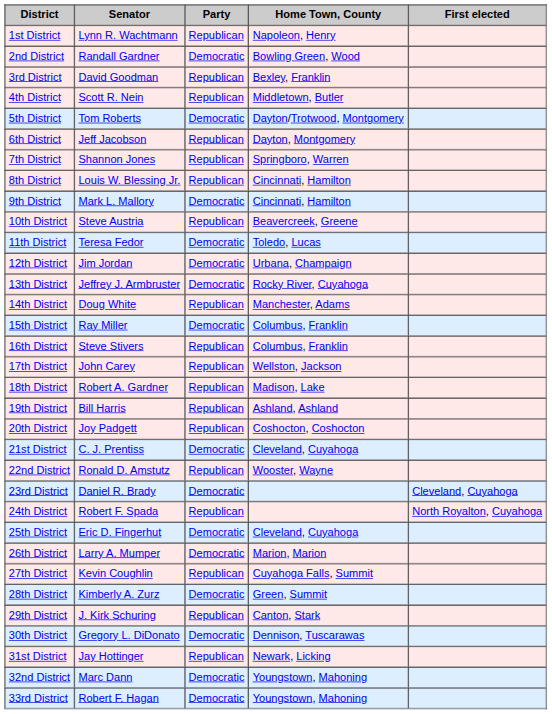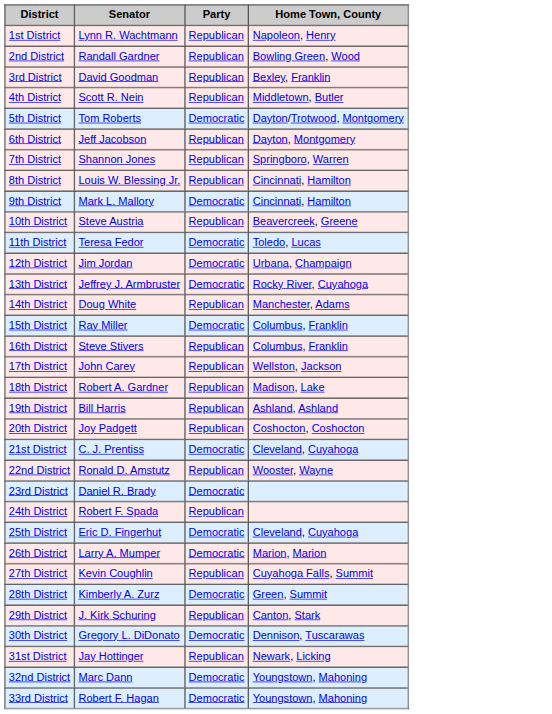 <table border="1" cellspacing="0" cellpadding="5">
 <tr style="background-color:#cccccc;">
 <th><strong>District</strong></th>
 <th><strong>Senator</strong></th>
 <th><strong>Party</strong></th>
 <th><strong>Home Town, County</strong></th>
-<th><strong>First elected</strong></th>
 </tr>
 <tr style="background-color:#FFE8E8;">
 <td><a href='#'>1st District</a></td>
 <td><a href='#'>Lynn R. Wachtmann</a></td>
 <td><a href='#'>Republican</a></td>
 <td><a href='#'>Napoleon</a>, <a href='#'>Henry</a></td>
-<td> </td>
 </tr>
 <tr style="background-color:#FFE8E8;">
 <td><a href='#'>2nd District</a></td>
 <td><a href='#'>Randall Gardner</a></td>
-<td><a href='#'>Democratic</a></td>
+<td><a href='#'>Republican</a></td>
 <td><a href='#'>Bowling Green</a>, <a href='#'>Wood</a></td>
-<td> </td>
 </tr>
 <tr style="background-color:#FFE8E8;">
 <td><a href='#'>3rd District</a></td>
 <td><a href='#'>David Goodman</a></td>
 <td><a href='#'>Republican</a></td>
 <td><a href='#'>Bexley</a>, <a href='#'>Franklin</a></td>
-<td> </td>
 </tr>
 <tr style="background-color:#FFE8E8;">
 <td><a href='#'>4th District</a></td>
 <td><a href='#'>Scott R. Nein</a></td>
 <td><a href='#'>Republican</a></td>
 <td><a href='#'>Middletown</a>, <a href='#'>Butler</a></td>
-<td> </td>
 </tr>
 <tr style="background-color:#DDEEFF;">
 <td><a href='#'>5th District</a></td>
 <td><a href='#'>Tom Roberts</a></td>
 <td><a href='#'>Democratic</a></td>
 <td><a href='#'>Dayton</a>/<a href='#'>Trotwood</a>, <a href='#'>Montgomery</a></td>
-<td> </td>
 </tr>
 <tr style="background-color:#FFE8E8;">
 <td><a href='#'>6th District</a></td>
 <td><a href='#'>Jeff Jacobson</a></td>
 <td><a href='#'>Republican</a></td>
 <td><a href='#'>Dayton</a>, <a href='#'>Montgomery</a></td>
-<td> </td>
 </tr>
 <tr style="background-color:#FFE8E8;">
 <td><a href='#'>7th District</a></td>
 <td><a href='#'>Shannon Jones</a></td>
 <td><a href='#'>Republican</a></td>
 <td><a href='#'>Springboro</a>, <a href='#'>Warren</a></td>
-<td> </td>
 </tr>
 <tr style="background-color:#FFE8E8;">
 <td><a href='#'>8th District</a></td>
 <td><a href='#'>Louis W. Blessing Jr.</a></td>
 <td><a href='#'>Republican</a></td>
 <td><a href='#'>Cincinnati</a>, <a href='#'>Hamilton</a></td>
-<td> </td>
 </tr>
 <tr style="background-color:#DDEEFF;">
 <td><a href='#'>9th District</a></td>
 <td><a href='#'>Mark L. Mallory</a></td>
 <td><a href='#'>Democratic</a></td>
 <td><a href='#'>Cincinnati</a>, <a href='#'>Hamilton</a></td>
-<td> </td>
 </tr>
 <tr style="background-color:#FFE8E8;">
 <td><a href='#'>10th District</a></td>
 <td><a href='#'>Steve Austria</a></td>
 <td><a href='#'>Republican</a></td>
 <td><a href='#'>Beavercreek</a>, <a href='#'>Greene</a></td>
-<td> </td>
 </tr>
 <tr style="background-color:#DDEEFF;">
 <td><a href='#'>11th District</a></td>
 <td><a href='#'>Teresa Fedor</a></td>
 <td><a href='#'>Democratic</a></td>
 <td><a href='#'>Toledo</a>, <a href='#'>Lucas</a></td>
-<td> </td>
 </tr>
 <tr style="background-color:#FFE8E8;">
 <td><a href='#'>12th District</a></td>
 <td><a href='#'>Jim Jordan</a></td>
 <td><a href='#'>Democratic</a></td>
 <td><a href='#'>Urbana</a>, <a href='#'>Champaign</a></td>
-<td> </td>
 </tr>
 <tr style="background-color:#FFE8E8;">
 <td><a href='#'>13th District</a></td>
 <td><a href='#'>Jeffrey J. Armbruster</a></td>
 <td><a href='#'>Democratic</a></td>
 <td><a href='#'>Rocky River</a>, <a href='#'>Cuyahoga</a></td>
-<td> </td>
 </tr>
 <tr style="background-color:#FFE8E8;">
 <td><a href='#'>14th District</a></td>
 <td><a href='#'>Doug White</a></td>
 <td><a href='#'>Republican</a></td>
 <td><a href='#'>Manchester</a>, <a href='#'>Adams</a></td>
-<td> </td>
 </tr>
 <tr style="background-color:#DDEEFF;">
 <td><a href='#'>15th District</a></td>
 <td><a href='#'>Ray Miller</a></td>
 <td><a href='#'>Democratic</a></td>
 <td><a href='#'>Columbus</a>, <a href='#'>Franklin</a></td>
-<td> </td>
 </tr>
 <tr style="background-color:#FFE8E8;">
 <td><a href='#'>16th District</a></td>
 <td><a href='#'>Steve Stivers</a></td>
 <td><a href='#'>Republican</a></td>
 <td><a href='#'>Columbus</a>, <a href='#'>Franklin</a></td>
-<td> </td>
 </tr>
 <tr style="background-color:#FFE8E8;">
 <td><a href='#'>17th District</a></td>
 <td><a href='#'>John Carey</a></td>
 <td><a href='#'>Republican</a></td>
 <td><a href='#'>Wellston</a>, <a href='#'>Jackson</a></td>
-<td> </td>
 </tr>
 <tr style="background-color:#FFE8E8;">
 <td><a href='#'>18th District</a></td>
 <td><a href='#'>Robert A. Gardner</a></td>
 <td><a href='#'>Republican</a></td>
 <td><a href='#'>Madison</a>, <a href='#'>Lake</a></td>
-<td> </td>
 </tr>
 <tr style="background-color:#FFE8E8;">
 <td><a href='#'>19th District</a></td>
 <td><a href='#'>Bill Harris</a></td>
 <td><a href='#'>Republican</a></td>
 <td><a href='#'>Ashland</a>, <a href='#'>Ashland</a></td>
-<td> </td>
 </tr>
 <tr style="background-color:#FFE8E8;">
 <td><a href='#'>20th District</a></td>
 <td><a href='#'>Joy Padgett</a></td>
 <td><a href='#'>Republican</a></td>
 <td><a href='#'>Coshocton</a>, <a href='#'>Coshocton</a></td>
-<td> </td>
 </tr>
 <tr style="background-color:#DDEEFF;">
 <td><a href='#'>21st District</a></td>
 <td><a href='#'>C. J. Prentiss</a></td>
 <td><a href='#'>Democratic</a></td>
 <td><a href='#'>Cleveland</a>, <a href='#'>Cuyahoga</a></td>
-<td> </td>
 </tr>
 <tr style="background-color:#FFE8E8;">
 <td><a href='#'>22nd District</a></td>
 <td><a href='#'>Ronald D. Amstutz</a></td>
 <td><a href='#'>Republican</a></td>
 <td><a href='#'>Wooster</a>, <a href='#'>Wayne</a></td>
-<td> </td>
 </tr>
 <tr style="background-color:#DDEEFF;">
 <td><a href='#'>23rd District</a></td>
 <td><a href='#'>Daniel R. Brady</a></td>
 <td><a href='#'>Democratic</a></td>
 <td> </td>
-<td><a href='#'>Cleveland</a>, <a href='#'>Cuyahoga</a></td>
 </tr>
 <tr style="background-color:#FFE8E8;">
 <td><a href='#'>24th District</a></td>
 <td><a href='#'>Robert F. Spada</a></td>
 <td><a href='#'>Republican</a></td>
 <td> </td>
-<td><a href='#'>North Royalton</a>, <a href='#'>Cuyahoga</a></td>
 </tr>
 <tr style="background-color:#DDEEFF;">
 <td><a href='#'>25th District</a></td>
 <td><a href='#'>Eric D. Fingerhut</a></td>
 <td><a href='#'>Democratic</a></td>
 <td><a href='#'>Cleveland</a>, <a href='#'>Cuyahoga</a></td>
-<td> </td>
 </tr>
 <tr style="background-color:#FFE8E8;">
 <td><a href='#'>26th District</a></td>
 <td><a href='#'>Larry A. Mumper</a></td>
 <td><a href='#'>Democratic</a></td>
 <td><a href='#'>Marion</a>, <a href='#'>Marion</a></td>
-<td> </td>
 </tr>
 <tr style="background-color:#FFE8E8;">
 <td><a href='#'>27th District</a></td>
 <td><a href='#'>Kevin Coughlin</a></td>
 <td><a href='#'>Republican</a></td>
 <td><a href='#'>Cuyahoga Falls</a>, <a href='#'>Summit</a></td>
-<td> </td>
 </tr>
 <tr style="background-color:#DDEEFF;">
 <td><a href='#'>28th District</a></td>
 <td><a href='#'>Kimberly A. Zurz</a></td>
 <td><a href='#'>Democratic</a></td>
 <td><a href='#'>Green</a>, <a href='#'>Summit</a></td>
-<td> </td>
 </tr>
 <tr style="background-color:#FFE8E8;">
 <td><a href='#'>29th District</a></td>
 <td><a href='#'>J. Kirk Schuring</a></td>
 <td><a href='#'>Republican</a></td>
 <td><a href='#'>Canton</a>, <a href='#'>Stark</a></td>
-<td> </td>
 </tr>
 <tr style="background-color:#DDEEFF;">
 <td><a href='#'>30th District</a></td>
 <td><a href='#'>Gregory L. DiDonato</a></td>
 <td><a href='#'>Democratic</a></td>
 <td><a href='#'>Dennison</a>, <a href='#'>Tuscarawas</a></td>
-<td> </td>
 </tr>
 <tr style="background-color:#FFE8E8;">
 <td><a href='#'>31st District</a></td>
 <td><a href='#'>Jay Hottinger</a></td>
 <td><a href='#'>Republican</a></td>
 <td><a href='#'>Newark</a>, <a href='#'>Licking</a></td>
-<td> </td>
 </tr>
 <tr style="background-color:#DDEEFF;">
 <td><a href='#'>32nd District</a></td>
 <td><a href='#'>Marc Dann</a></td>
 <td><a href='#'>Democratic</a></td>
 <td><a href='#'>Youngstown</a>, <a href='#'>Mahoning</a></td>
-<td> </td>
 </tr>
 <tr style="background-color:#DDEEFF;">
 <td><a href='#'>33rd District</a></td>
 <td><a href='#'>Robert F. Hagan</a></td>
 <td><a href='#'>Democratic</a></td>
 <td><a href='#'>Youngstown</a>, <a href='#'>Mahoning</a></td>
-<td> </td>
 </tr>
 </table>
